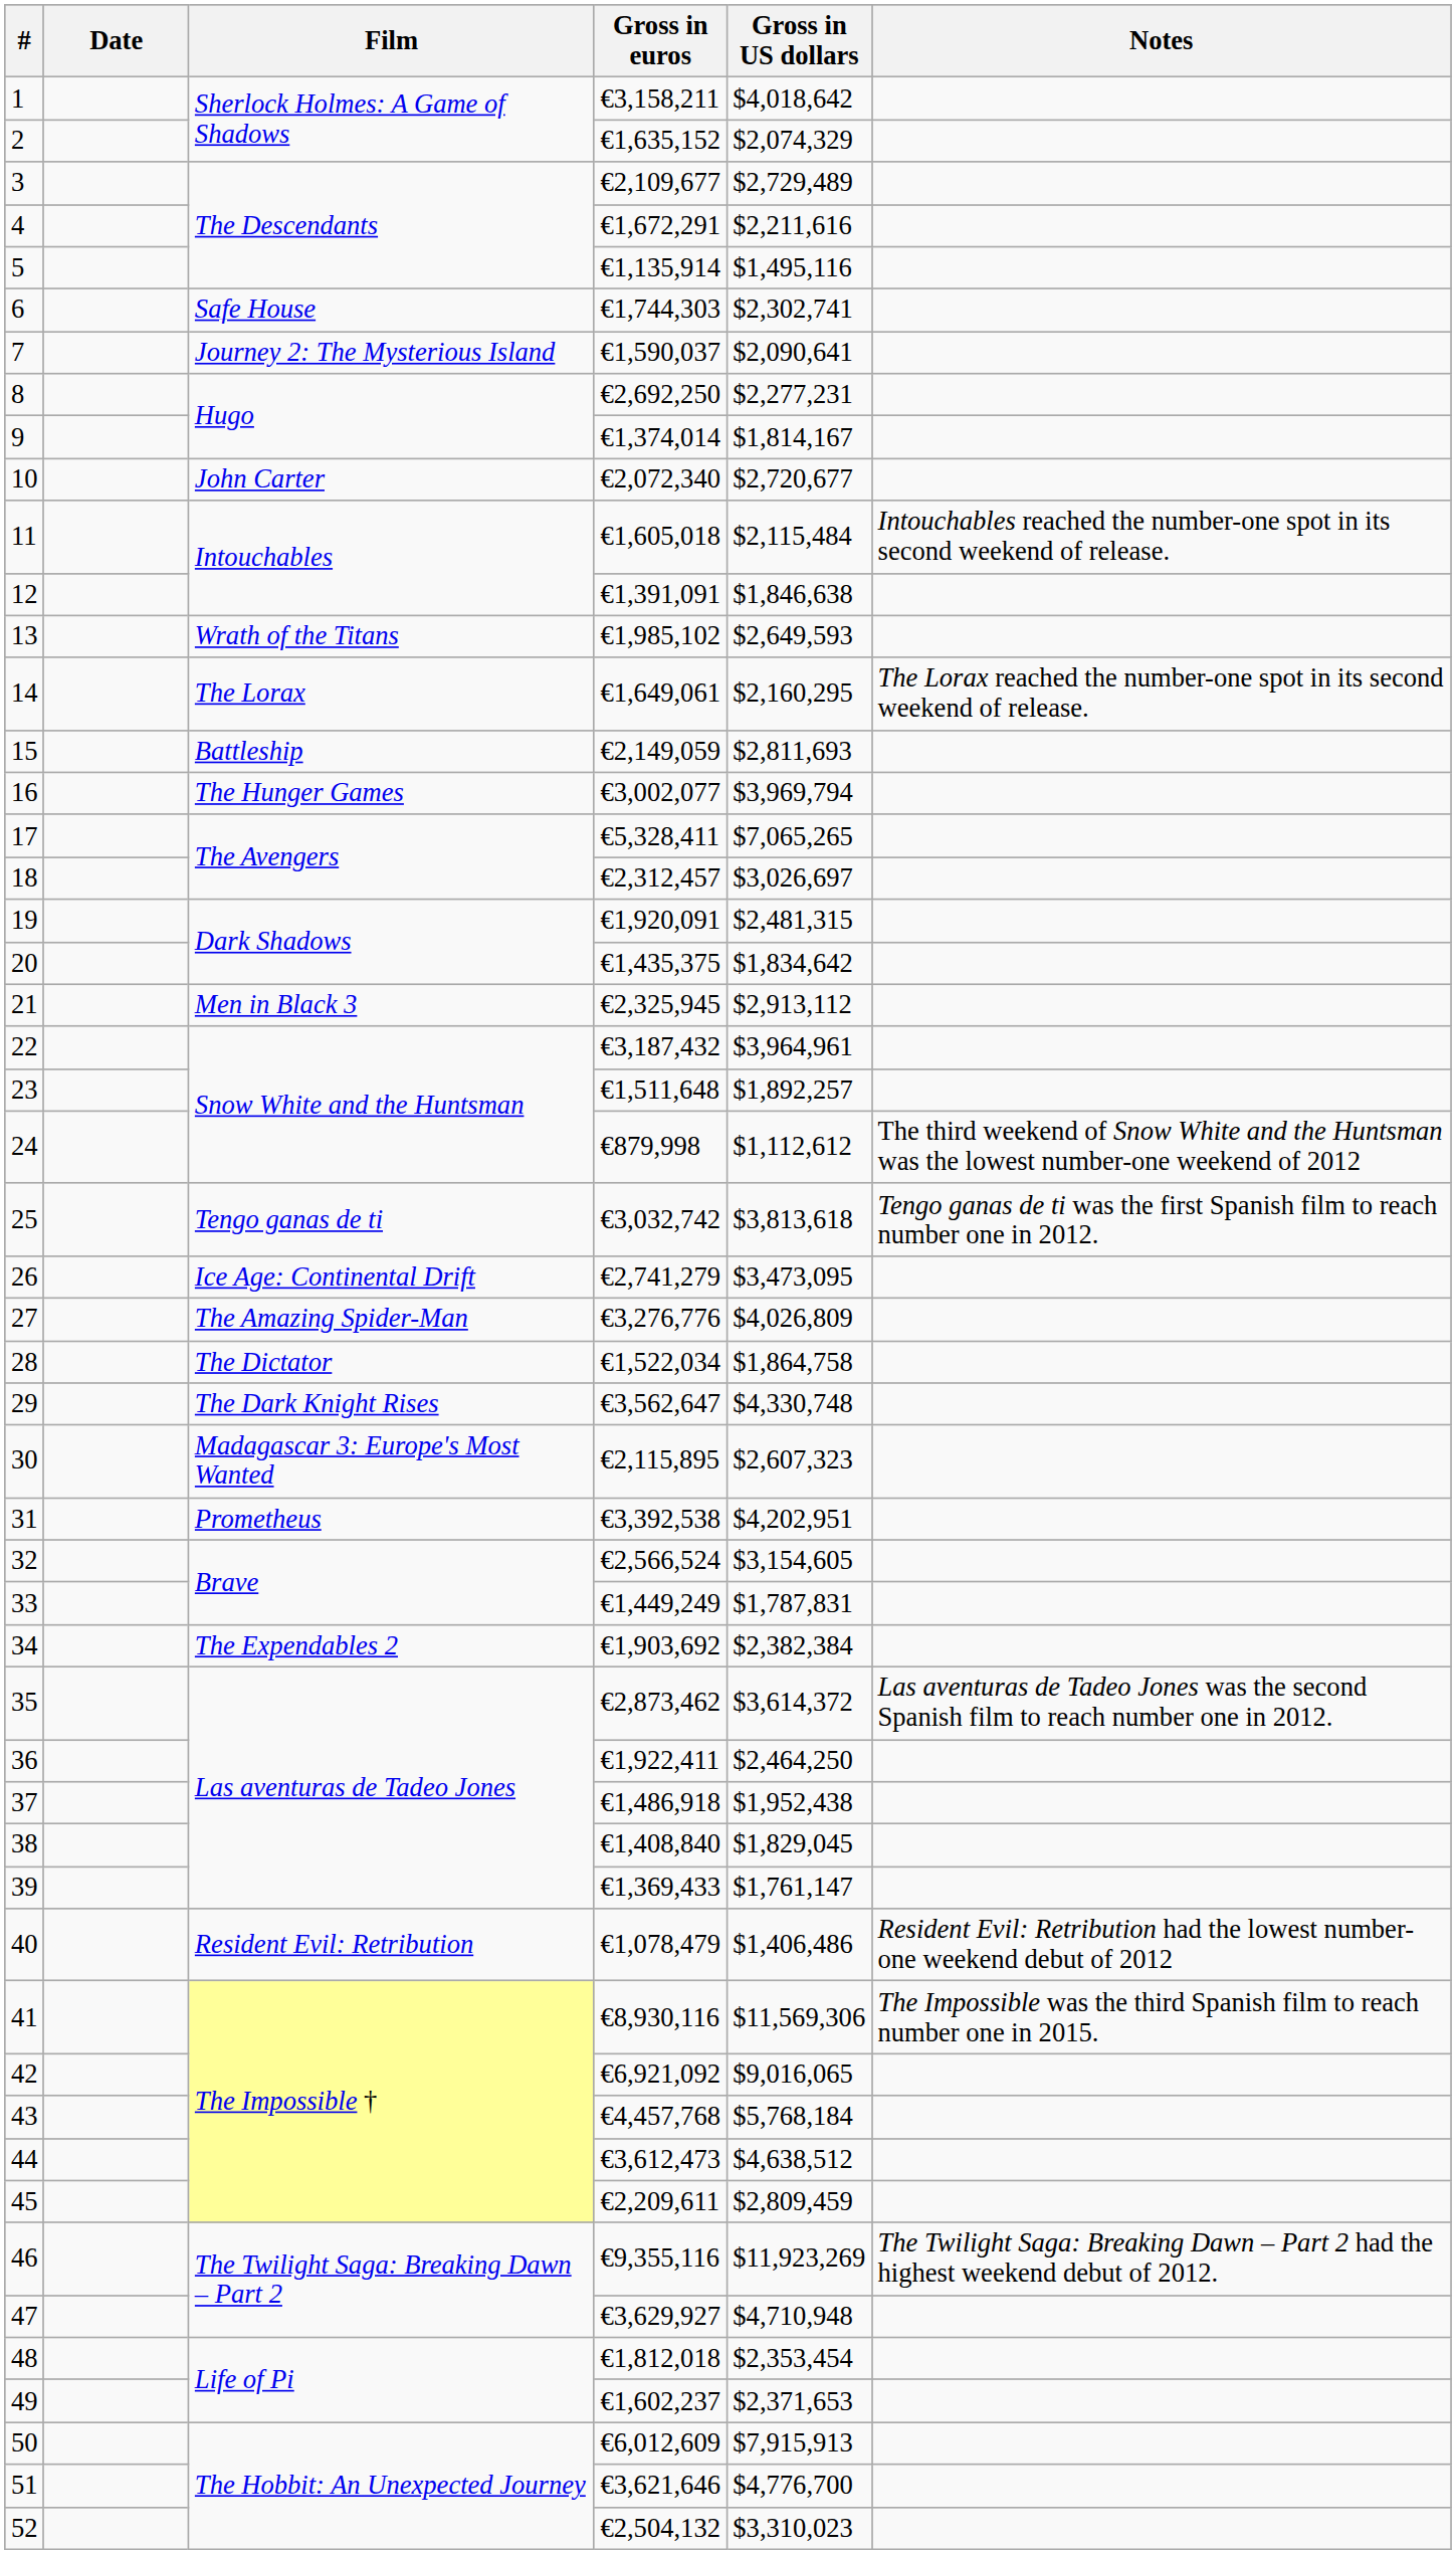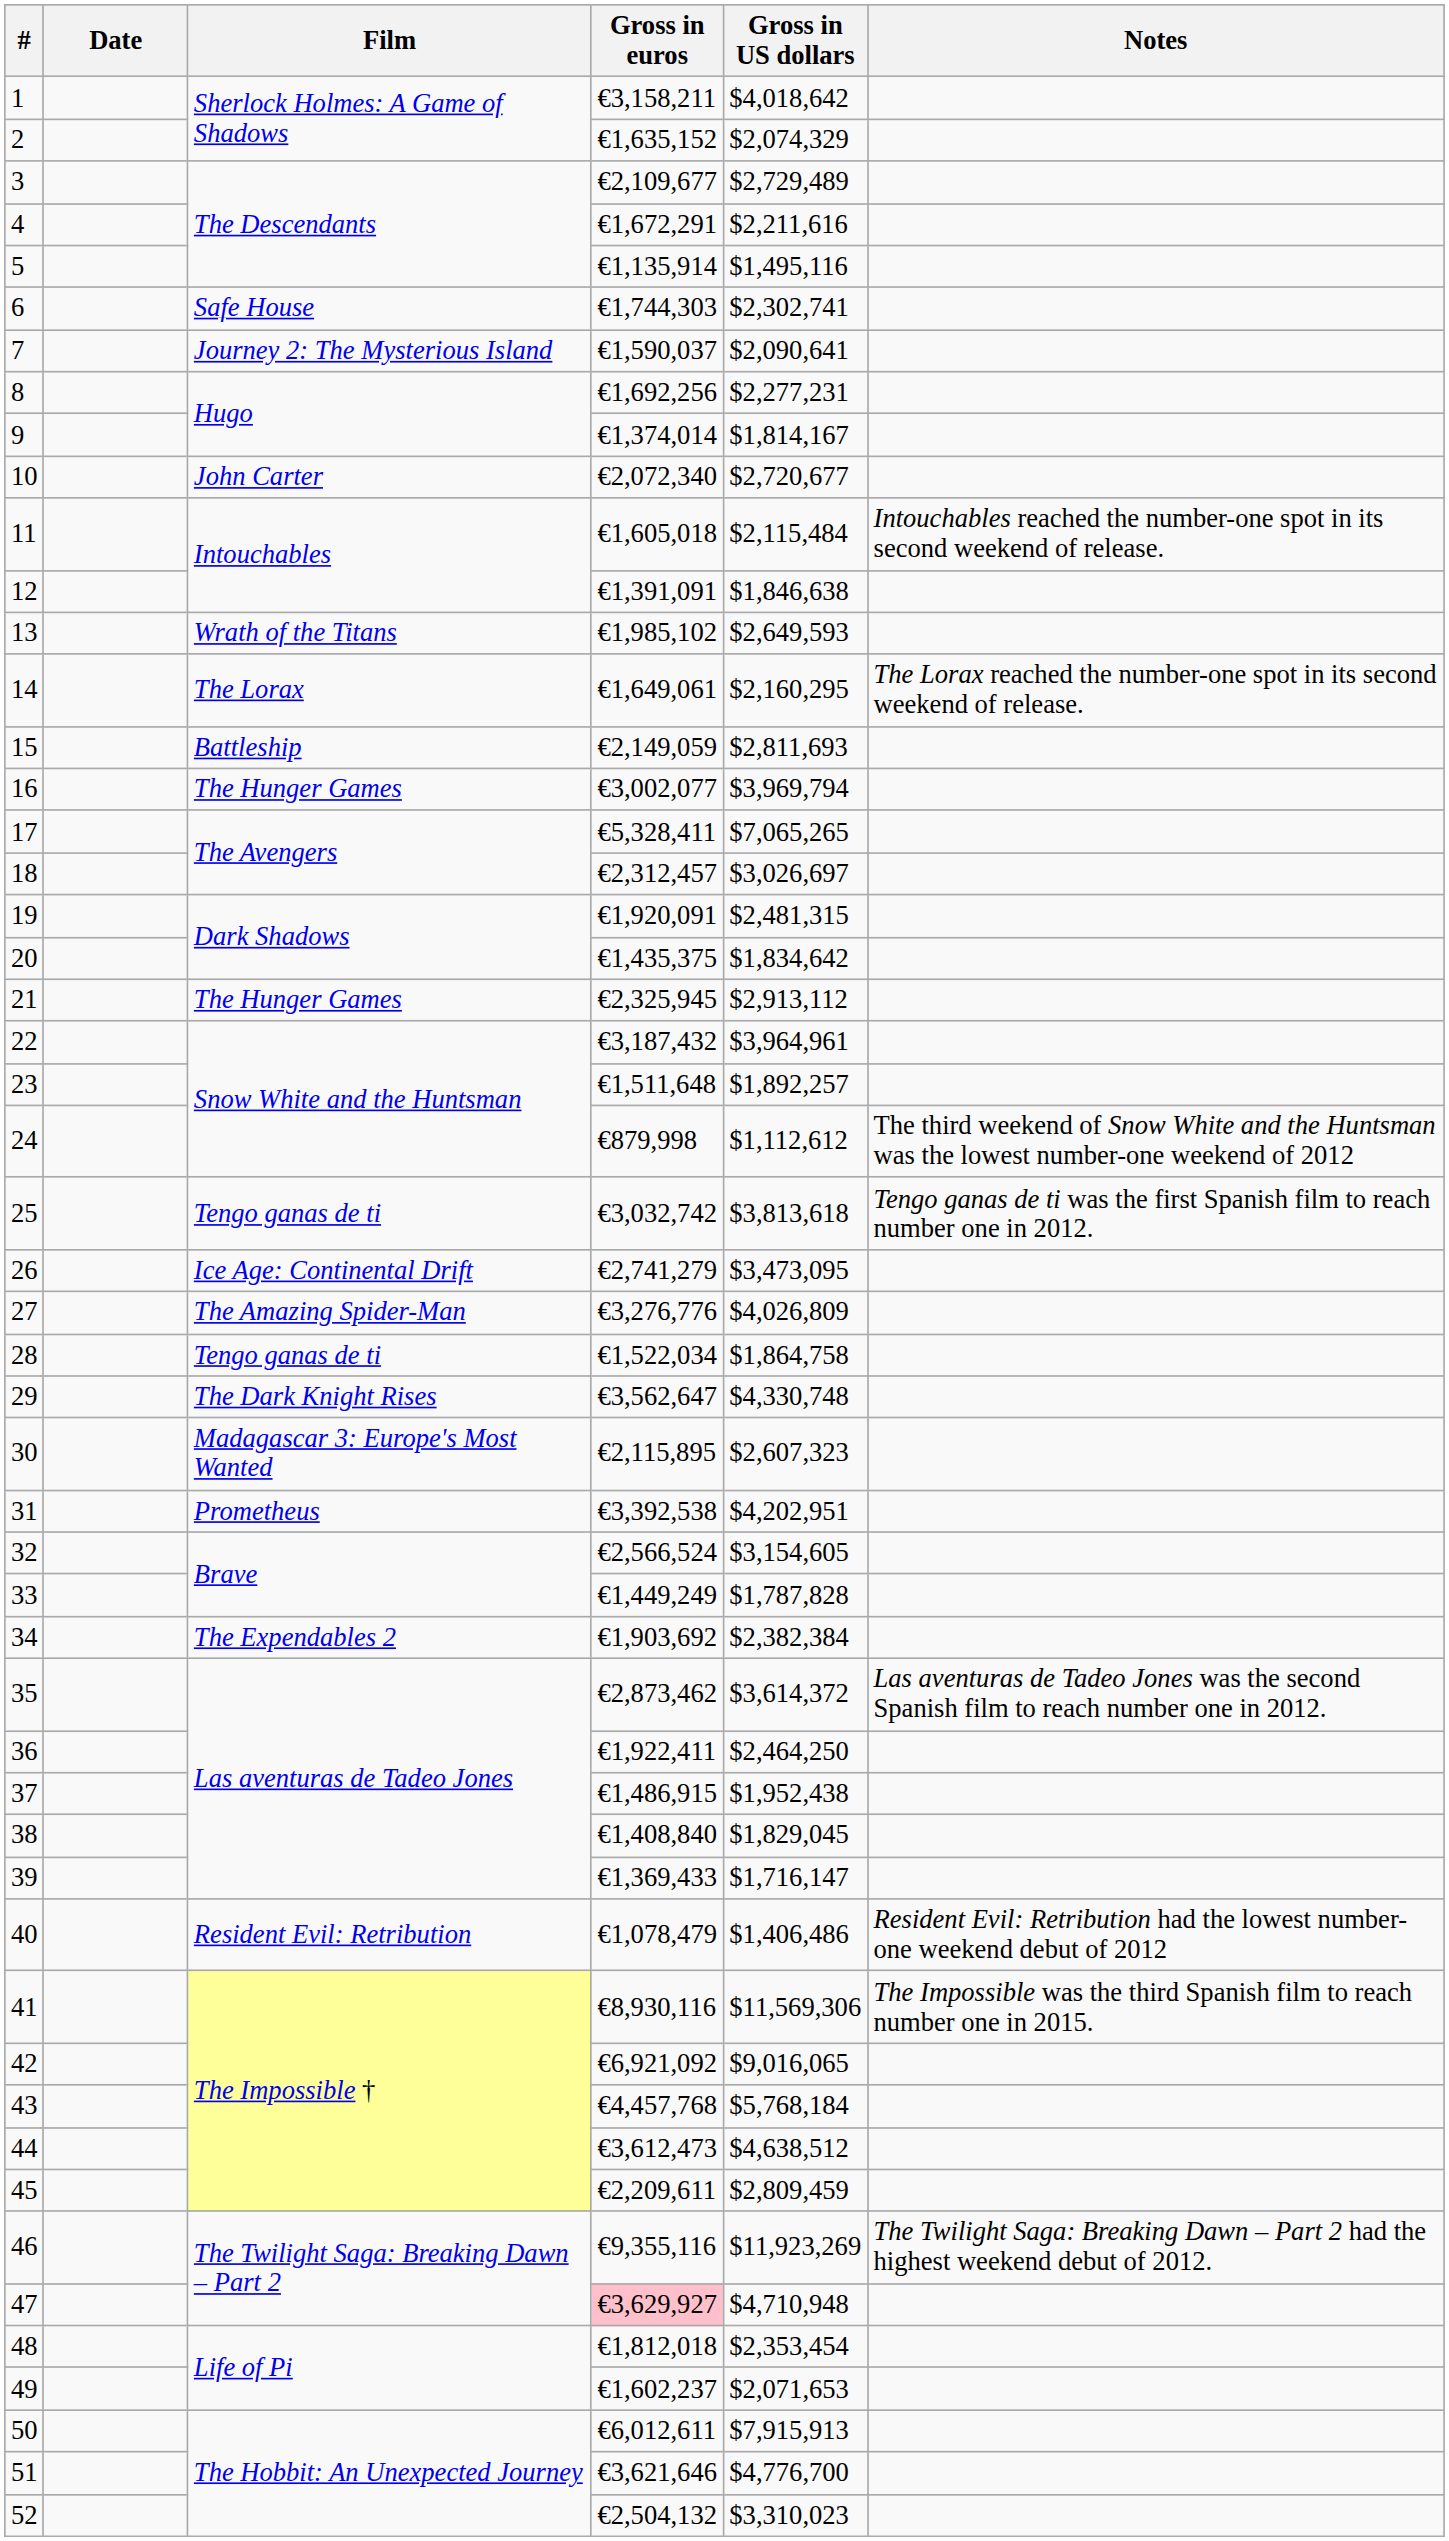 <table class="wikitable sortable">
 <tr>
 <th width="1%">#</th>
 <th width="10%">Date</th>
 <th width="28%">Film</th>
 <th width="8%">Gross in euros</th>
 <th width="8%">Gross in US dollars</th>
 <th width="40%">Notes</th>
 </tr>
 <tr>
 <td>1</td>
 <td></td>
 <td rowspan="2"><em><a href='#'>Sherlock Holmes: A Game of Shadows</a></em></td>
 <td>€3,158,211</td>
 <td>$4,018,642</td>
 <td></td>
 </tr>
 <tr>
 <td>2</td>
 <td></td>
 <td>€1,635,152</td>
 <td>$2,074,329</td>
 <td></td>
 </tr>
 <tr>
 <td>3</td>
 <td></td>
 <td rowspan="3"><em><a href='#'>The Descendants</a></em></td>
 <td>€2,109,677</td>
 <td>$2,729,489</td>
 <td></td>
 </tr>
 <tr>
 <td>4</td>
 <td></td>
 <td>€1,672,291</td>
 <td>$2,211,616</td>
 <td></td>
 </tr>
 <tr>
 <td>5</td>
 <td></td>
 <td>€1,135,914</td>
 <td>$1,495,116</td>
 <td></td>
 </tr>
 <tr>
 <td>6</td>
 <td></td>
 <td><em><a href='#'>Safe House</a></em></td>
 <td>€1,744,303</td>
 <td>$2,302,741</td>
 <td></td>
 </tr>
 <tr>
 <td>7</td>
 <td></td>
 <td><em><a href='#'>Journey 2: The Mysterious Island</a></em></td>
 <td>€1,590,037</td>
 <td>$2,090,641</td>
 <td></td>
 </tr>
 <tr>
 <td>8</td>
 <td></td>
 <td rowspan="2"><em><a href='#'>Hugo</a></em></td>
-<td>€2,692,250</td>
+<td>€1,692,256</td>
 <td>$2,277,231</td>
 <td></td>
 </tr>
 <tr>
 <td>9</td>
 <td></td>
 <td>€1,374,014</td>
 <td>$1,814,167</td>
 <td></td>
 </tr>
 <tr>
 <td>10</td>
 <td></td>
 <td><em><a href='#'>John Carter</a></em></td>
 <td>€2,072,340</td>
 <td>$2,720,677</td>
 <td></td>
 </tr>
 <tr>
 <td>11</td>
 <td></td>
 <td rowspan="2"><em><a href='#'>Intouchables</a></em></td>
 <td>€1,605,018</td>
 <td>$2,115,484</td>
 <td><em>Intouchables</em> reached the number-one spot in its second weekend of release.</td>
 </tr>
 <tr>
 <td>12</td>
 <td></td>
 <td>€1,391,091</td>
 <td>$1,846,638</td>
 <td></td>
 </tr>
 <tr>
 <td>13</td>
 <td></td>
 <td><em><a href='#'>Wrath of the Titans</a></em></td>
 <td>€1,985,102</td>
 <td>$2,649,593</td>
 <td></td>
 </tr>
 <tr>
 <td>14</td>
 <td></td>
 <td><em><a href='#'>The Lorax</a></em></td>
 <td>€1,649,061</td>
 <td>$2,160,295</td>
 <td><em>The Lorax</em> reached the number-one spot in its second weekend of release.</td>
 </tr>
 <tr>
 <td>15</td>
 <td></td>
 <td><em><a href='#'>Battleship</a></em></td>
 <td>€2,149,059</td>
 <td>$2,811,693</td>
 <td></td>
 </tr>
 <tr>
 <td>16</td>
 <td></td>
 <td><em><a href='#'>The Hunger Games</a></em></td>
 <td>€3,002,077</td>
 <td>$3,969,794</td>
 <td></td>
 </tr>
 <tr>
 <td>17</td>
 <td></td>
 <td rowspan="2"><em><a href='#'>The Avengers</a></em></td>
 <td>€5,328,411</td>
 <td>$7,065,265</td>
 <td></td>
 </tr>
 <tr>
 <td>18</td>
 <td></td>
 <td>€2,312,457</td>
 <td>$3,026,697</td>
 <td></td>
 </tr>
 <tr>
 <td>19</td>
 <td></td>
 <td rowspan="2"><em><a href='#'>Dark Shadows</a></em></td>
 <td>€1,920,091</td>
 <td>$2,481,315</td>
 <td></td>
 </tr>
 <tr>
 <td>20</td>
 <td></td>
 <td>€1,435,375</td>
 <td>$1,834,642</td>
 <td></td>
 </tr>
 <tr>
 <td>21</td>
 <td></td>
-<td><em><a href='#'>Men in Black 3</a></em></td>
+<td><em><a href='#'>The Hunger Games</a></em></td>
 <td>€2,325,945</td>
 <td>$2,913,112</td>
 <td></td>
 </tr>
 <tr>
 <td>22</td>
 <td></td>
 <td rowspan="3"><em><a href='#'>Snow White and the Huntsman</a></em></td>
 <td>€3,187,432</td>
 <td>$3,964,961</td>
 <td></td>
 </tr>
 <tr>
 <td>23</td>
 <td></td>
 <td>€1,511,648</td>
 <td>$1,892,257</td>
 <td></td>
 </tr>
 <tr>
 <td>24</td>
 <td></td>
 <td>€879,998</td>
 <td>$1,112,612</td>
 <td>The third weekend of <em>Snow White and the Huntsman</em> was the lowest number-one weekend of 2012</td>
 </tr>
 <tr>
 <td>25</td>
 <td></td>
 <td><em><a href='#'>Tengo ganas de ti</a></em></td>
 <td>€3,032,742</td>
 <td>$3,813,618</td>
 <td><em>Tengo ganas de ti</em> was the first Spanish film to reach number one in 2012.</td>
 </tr>
 <tr>
 <td>26</td>
 <td></td>
 <td><em><a href='#'>Ice Age: Continental Drift</a></em></td>
 <td>€2,741,279</td>
 <td>$3,473,095</td>
 <td></td>
 </tr>
 <tr>
 <td>27</td>
 <td></td>
 <td><em><a href='#'>The Amazing Spider-Man</a></em></td>
 <td>€3,276,776</td>
 <td>$4,026,809</td>
 <td></td>
 </tr>
 <tr>
 <td>28</td>
 <td></td>
-<td><em><a href='#'>The Dictator</a></em></td>
+<td><em><a href='#'>Tengo ganas de ti</a></em></td>
 <td>€1,522,034</td>
 <td>$1,864,758</td>
 <td></td>
 </tr>
 <tr>
 <td>29</td>
 <td></td>
 <td><em><a href='#'>The Dark Knight Rises</a></em></td>
 <td>€3,562,647</td>
 <td>$4,330,748</td>
 <td></td>
 </tr>
 <tr>
 <td>30</td>
 <td></td>
 <td><em><a href='#'>Madagascar 3: Europe's Most Wanted</a></em></td>
 <td>€2,115,895</td>
 <td>$2,607,323</td>
 <td></td>
 </tr>
 <tr>
 <td>31</td>
 <td></td>
 <td><em><a href='#'>Prometheus</a></em></td>
 <td>€3,392,538</td>
 <td>$4,202,951</td>
 <td></td>
 </tr>
 <tr>
 <td>32</td>
 <td></td>
 <td rowspan="2"><em><a href='#'>Brave</a></em></td>
 <td>€2,566,524</td>
 <td>$3,154,605</td>
 <td></td>
 </tr>
 <tr>
 <td>33</td>
 <td></td>
 <td>€1,449,249</td>
-<td>$1,787,831</td>
+<td>$1,787,828</td>
 <td></td>
 </tr>
 <tr>
 <td>34</td>
 <td></td>
 <td><em><a href='#'>The Expendables 2</a></em></td>
 <td>€1,903,692</td>
 <td>$2,382,384</td>
 <td></td>
 </tr>
 <tr>
 <td>35</td>
 <td></td>
 <td rowspan="5"><em><a href='#'>Las aventuras de Tadeo Jones</a></em></td>
 <td>€2,873,462</td>
 <td>$3,614,372</td>
 <td><em>Las aventuras de Tadeo Jones</em> was the second Spanish film to reach number one in 2012.</td>
 </tr>
 <tr>
 <td>36</td>
 <td></td>
 <td>€1,922,411</td>
 <td>$2,464,250</td>
 <td></td>
 </tr>
 <tr>
 <td>37</td>
 <td></td>
-<td>€1,486,918</td>
+<td>€1,486,915</td>
 <td>$1,952,438</td>
 <td></td>
 </tr>
 <tr>
 <td>38</td>
 <td></td>
 <td>€1,408,840</td>
 <td>$1,829,045</td>
 <td></td>
 </tr>
 <tr>
 <td>39</td>
 <td></td>
 <td>€1,369,433</td>
-<td>$1,761,147</td>
+<td>$1,716,147</td>
 <td></td>
 </tr>
 <tr>
 <td>40</td>
 <td></td>
 <td><em><a href='#'>Resident Evil: Retribution</a></em></td>
 <td>€1,078,479</td>
 <td>$1,406,486</td>
 <td><em>Resident Evil: Retribution</em> had the lowest number-one weekend debut of 2012</td>
 </tr>
 <tr>
 <td>41</td>
 <td></td>
 <td rowspan="5" style="background-color:#FFFF99"><em><a href='#'>The Impossible</a></em> †</td>
 <td>€8,930,116</td>
 <td>$11,569,306</td>
 <td><em>The Impossible</em> was the third Spanish film to reach number one in 2015.</td>
 </tr>
 <tr>
 <td>42</td>
 <td></td>
 <td>€6,921,092</td>
 <td>$9,016,065</td>
 <td></td>
 </tr>
 <tr>
 <td>43</td>
 <td></td>
 <td>€4,457,768</td>
 <td>$5,768,184</td>
 <td></td>
 </tr>
 <tr>
 <td>44</td>
 <td></td>
 <td>€3,612,473</td>
 <td>$4,638,512</td>
 <td></td>
 </tr>
 <tr>
 <td>45</td>
 <td></td>
 <td>€2,209,611</td>
 <td>$2,809,459</td>
 <td></td>
 </tr>
 <tr>
 <td>46</td>
 <td></td>
 <td rowspan="2"><em><a href='#'>The Twilight Saga: Breaking Dawn – Part 2</a></em></td>
 <td>€9,355,116</td>
 <td>$11,923,269</td>
 <td><em>The Twilight Saga: Breaking Dawn – Part 2</em> had the highest weekend debut of 2012.</td>
 </tr>
 <tr>
 <td>47</td>
 <td></td>
-<td>€3,629,927</td>
+<td style="background: pink;">€3,629,927</td>
 <td>$4,710,948</td>
 <td></td>
 </tr>
 <tr>
 <td>48</td>
 <td></td>
 <td rowspan="2"><em><a href='#'>Life of Pi</a></em></td>
 <td>€1,812,018</td>
 <td>$2,353,454</td>
 <td></td>
 </tr>
 <tr>
 <td>49</td>
 <td></td>
 <td>€1,602,237</td>
-<td>$2,371,653</td>
+<td>$2,071,653</td>
 <td></td>
 </tr>
 <tr>
 <td>50</td>
 <td></td>
 <td rowspan="3"><em><a href='#'>The Hobbit: An Unexpected Journey</a></em></td>
-<td>€6,012,609</td>
+<td>€6,012,611</td>
 <td>$7,915,913</td>
 <td></td>
 </tr>
 <tr>
 <td>51</td>
 <td></td>
 <td>€3,621,646</td>
 <td>$4,776,700</td>
 <td></td>
 </tr>
 <tr>
 <td>52</td>
 <td></td>
 <td>€2,504,132</td>
 <td>$3,310,023</td>
 <td></td>
 </tr>
 </table>
